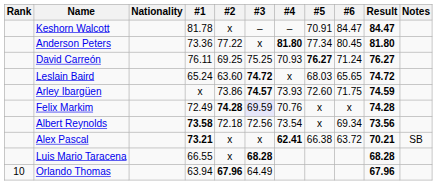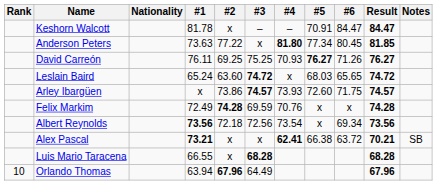 <table class="wikitable sortable" style="text-align:center">
 <tr>
 <th>Rank</th>
 <th>Name</th>
 <th>Nationality</th>
 <th>#1</th>
 <th>#2</th>
 <th>#3</th>
 <th>#4</th>
 <th>#5</th>
 <th>#6</th>
 <th>Result</th>
 <th>Notes</th>
 </tr>
 <tr>
 <td></td>
 <td align=left><a href='#'>Keshorn Walcott</a></td>
 <td align=left></td>
 <td>81.78</td>
 <td>x</td>
 <td>–</td>
 <td>–</td>
 <td>70.91</td>
 <td>84.47</td>
 <td><strong>84.47</strong></td>
 <td></td>
 </tr>
 <tr>
 <td></td>
 <td align=left><a href='#'>Anderson Peters</a></td>
 <td align=left></td>
-<td>73.36</td>
+<td>73.63</td>
 <td>77.22</td>
 <td>x</td>
 <td><strong>81.80</strong></td>
 <td>77.34</td>
 <td>80.45</td>
-<td><strong>81.80</strong></td>
+<td><strong>81.85</strong></td>
 <td></td>
 </tr>
 <tr>
 <td></td>
 <td align=left><a href='#'>David Carreón</a></td>
 <td align=left></td>
 <td>76.11</td>
 <td>69.25</td>
 <td>75.25</td>
 <td>70.93</td>
 <td><strong>76.27</strong></td>
-<td>71.24</td>
+<td>71.26</td>
 <td><strong>76.27</strong></td>
 <td></td>
 </tr>
 <tr>
 <td></td>
 <td align=left><a href='#'>Leslain Baird</a></td>
 <td align=left></td>
 <td>65.24</td>
 <td>63.60</td>
 <td><strong>74.72</strong></td>
 <td>x</td>
 <td>68.03</td>
 <td>65.65</td>
 <td><strong>74.72</strong></td>
 <td></td>
 </tr>
 <tr>
 <td></td>
 <td align=left><a href='#'>Arley Ibargüen</a></td>
 <td align=left></td>
 <td>x</td>
 <td>73.86</td>
 <td><strong>74.57</strong></td>
 <td>73.93</td>
 <td>72.60</td>
 <td>71.75</td>
-<td><strong>74.59</strong></td>
+<td><strong>74.57</strong></td>
 <td></td>
 </tr>
 <tr>
 <td></td>
 <td align=left><a href='#'>Felix Markim</a></td>
 <td align=left></td>
 <td>72.49</td>
 <td><strong>74.28</strong></td>
-<td style="background: lavender;">69.59</td>
+<td>69.59</td>
 <td>70.76</td>
 <td>x</td>
 <td>x</td>
 <td><strong>74.28</strong></td>
 <td></td>
 </tr>
 <tr>
 <td></td>
 <td align=left><a href='#'>Albert Reynolds</a></td>
 <td align=left></td>
-<td><strong>73.58</strong></td>
+<td><strong>73.56</strong></td>
 <td>72.18</td>
 <td>72.56</td>
 <td>73.54</td>
 <td>x</td>
 <td>69.34</td>
 <td><strong>73.56</strong></td>
 <td></td>
 </tr>
 <tr>
 <td></td>
 <td align=left><a href='#'>Alex Pascal</a></td>
 <td align=left></td>
 <td><strong>73.21</strong></td>
 <td>x</td>
 <td>x</td>
 <td><strong>62.41</strong></td>
 <td>66.38</td>
 <td>63.72</td>
 <td><strong>70.21</strong></td>
 <td>SB</td>
 </tr>
 <tr>
 <td></td>
 <td align=left><a href='#'>Luis Mario Taracena</a></td>
 <td align=left></td>
 <td>66.55</td>
 <td>x</td>
 <td><strong>68.28</strong></td>
 <td></td>
 <td></td>
 <td></td>
 <td><strong>68.28</strong></td>
 <td></td>
 </tr>
 <tr>
 <td>10</td>
 <td align=left><a href='#'>Orlando Thomas</a></td>
 <td align=left></td>
 <td>63.94</td>
 <td><strong>67.96</strong></td>
 <td>64.49</td>
 <td></td>
 <td></td>
 <td></td>
 <td><strong>67.96</strong></td>
 <td></td>
 </tr>
 </table>
